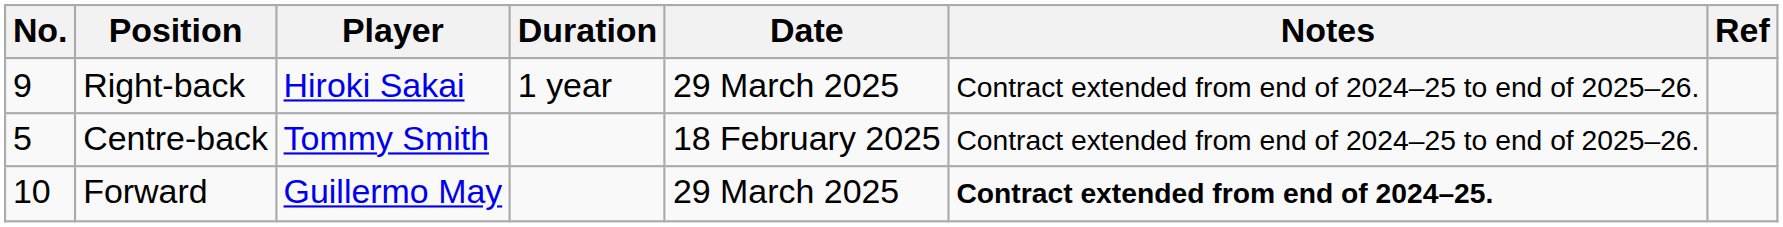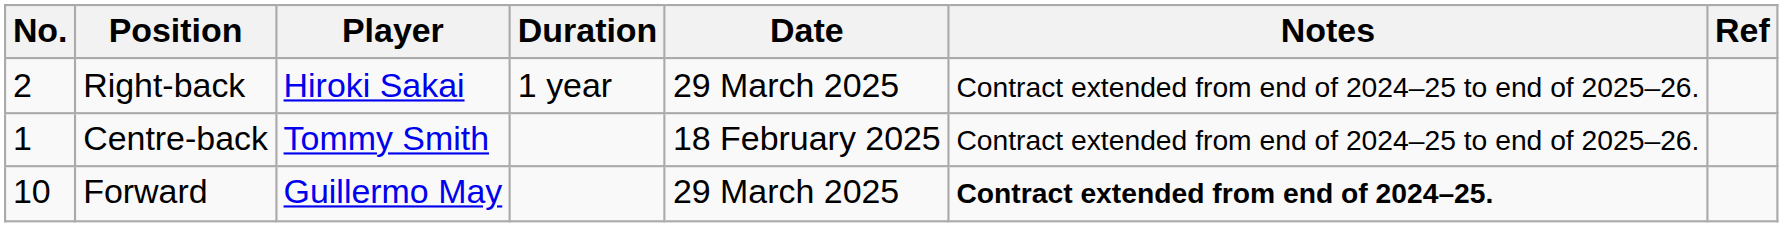 <table class="wikitable">
 <tr>
 <th scope="col">No.</th>
 <th scope="col">Position</th>
 <th scope="col">Player</th>
 <th scope="col">Duration</th>
 <th scope="col">Date</th>
 <th scope="col">Notes</th>
 <th>Ref</th>
 </tr>
 <tr>
-<td>9</td>
+<td>2</td>
 <td>Right-back</td>
 <td> <a href='#'>Hiroki Sakai</a></td>
 <td>1 year</td>
 <td>29 March 2025</td>
 <td><small>Contract extended from end of 2024–25 to end of 2025–26.</small></td>
 <td></td>
 </tr>
 <tr>
-<td>5</td>
+<td>1</td>
 <td>Centre-back</td>
 <td><a href='#'>Tommy Smith</a></td>
 <td></td>
 <td>18 February 2025</td>
 <td><small>Contract extended from end of 2024–25 to end of 2025–26.</small></td>
 <td></td>
 </tr>
 <tr>
 <td>10</td>
 <td>Forward</td>
 <td> <a href='#'>Guillermo May</a></td>
 <td></td>
 <td>29 March 2025</td>
 <td><strong><small>Contract extended from end of 2024–25.</small></strong></td>
 <td></td>
 </tr>
 </table>
